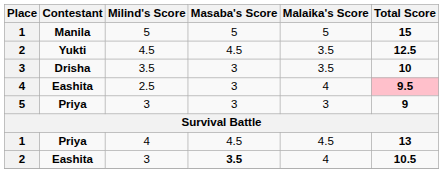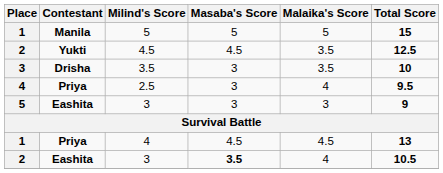 <table class="wikitable" style="text-align:center">
 <tr>
 <th>Place</th>
 <th>Contestant</th>
 <th>Milind's Score</th>
 <th>Masaba's Score</th>
 <th>Malaika's Score</th>
 <th>Total Score</th>
 </tr>
 <tr>
 <th>1</th>
 <td><strong>Manila</strong></td>
 <td>5</td>
 <td>5</td>
 <td>5</td>
 <td><strong>15</strong></td>
 </tr>
 <tr>
 <th>2</th>
 <td><strong>Yukti</strong></td>
 <td>4.5</td>
 <td>4.5</td>
 <td>3.5</td>
 <td><strong>12.5</strong></td>
 </tr>
 <tr>
 <th>3</th>
 <td><strong>Drisha</strong></td>
 <td>3.5</td>
 <td>3</td>
 <td>3.5</td>
 <td><strong>10</strong></td>
 </tr>
 <tr>
 <th>4</th>
-<td><strong>Eashita</strong></td>
+<td><strong>Priya</strong></td>
 <td>2.5</td>
 <td>3</td>
 <td>4</td>
-<td style="background: pink;"><strong>9.5</strong></td>
+<td><strong>9.5</strong></td>
 </tr>
 <tr>
 <th>5</th>
-<td><strong>Priya</strong></td>
+<td><strong>Eashita</strong></td>
 <td>3</td>
 <td>3</td>
 <td>3</td>
 <td><strong>9</strong></td>
 </tr>
 <tr>
 <th colspan="6">Survival Battle</th>
 </tr>
 <tr>
 <th>1</th>
 <td><strong>Priya</strong></td>
 <td>4</td>
 <td>4.5</td>
 <td>4.5</td>
 <td><strong>13</strong></td>
 </tr>
 <tr>
 <th>2</th>
 <td><strong>Eashita</strong></td>
 <td>3</td>
 <td><strong>3.5</strong></td>
 <td>4</td>
 <td><strong>10.5</strong></td>
 </tr>
 <tr>
 </tr>
 </table>
